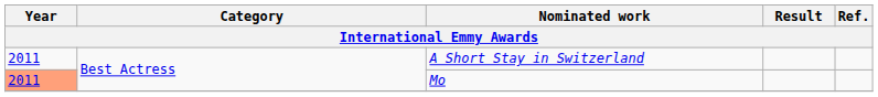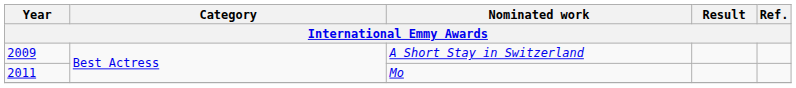 <table class="wikitable">
 <tr>
 <th scope="col" style="width:5em;">Year</th>
 <th scope="col" style="width:26em;">Category</th>
 <th scope="col" style="width:25em;">Nominated work</th>
 <th scope="col" style="width:5em;">Result</th>
 <th>Ref.</th>
 </tr>
 <tr>
 <th colspan="5"><a href='#'>International Emmy Awards</a></th>
 </tr>
 <tr>
-<td><a href='#'>2011</a></td>
+<td><a href='#'>2009</a></td>
 <td rowspan="2"><a href='#'>Best Actress</a></td>
 <td><em><a href='#'>A Short Stay in Switzerland</a></em></td>
 <td></td>
 <td></td>
 </tr>
 <tr>
-<td style="background: lightsalmon;"><a href='#'>2011</a></td>
+<td><a href='#'>2011</a></td>
 <td><em><a href='#'>Mo</a></em></td>
 <td></td>
 <td></td>
 </tr>
 <tr>
 </tr>
 </table>
